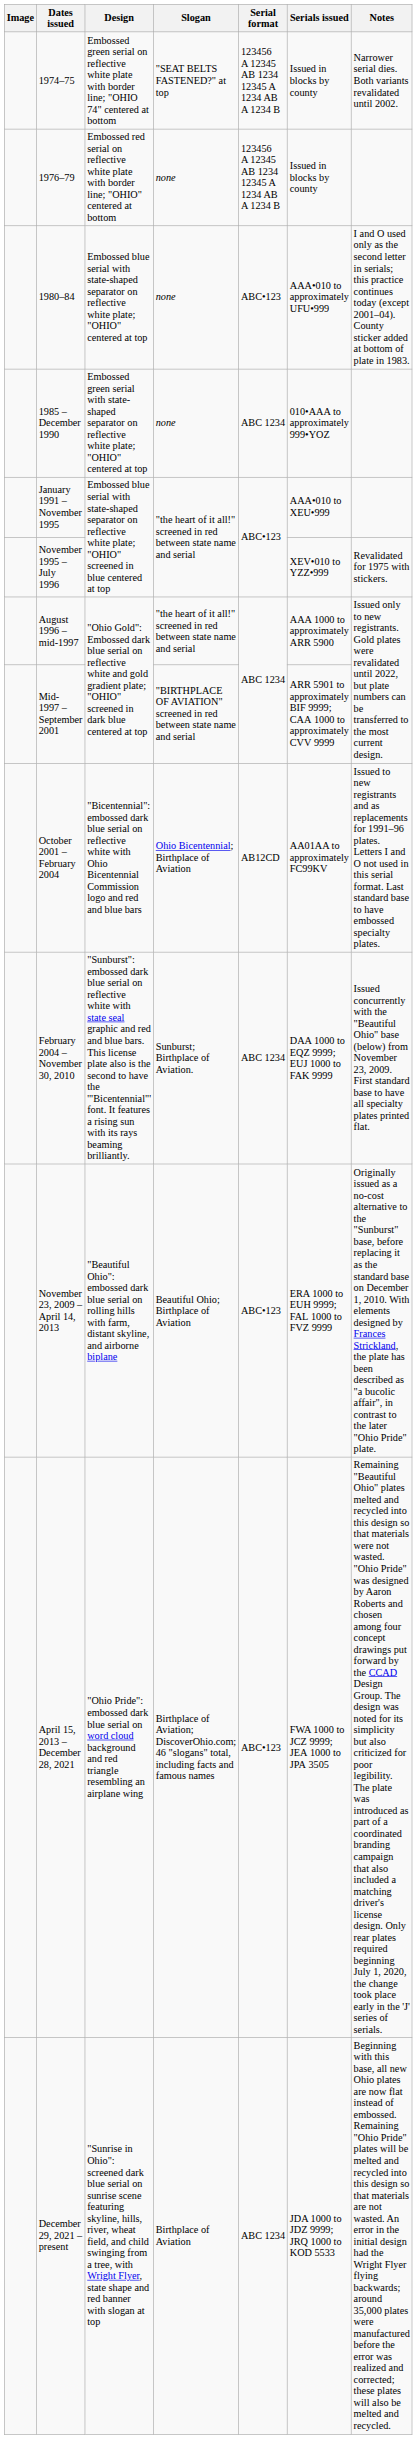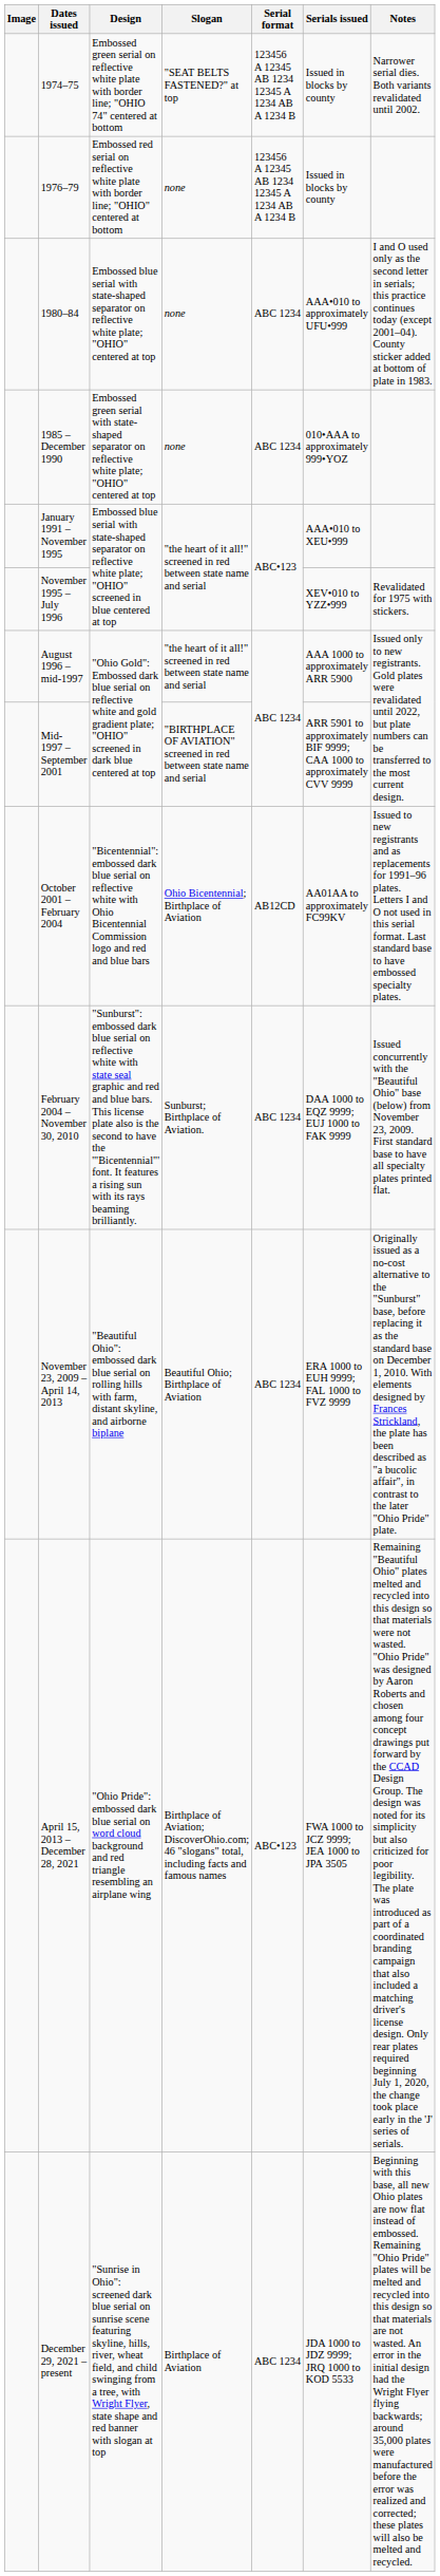 <table class="wikitable">
 <tr>
 <th>Image</th>
 <th>Dates issued</th>
 <th style="width:180px;">Design</th>
 <th style="width:120px;">Slogan</th>
 <th>Serial format</th>
 <th>Serials issued</th>
 <th>Notes</th>
 </tr>
 <tr>
 <td><br></td>
 <td>1974–75</td>
 <td>Embossed green serial on reflective white plate with border line; "OHIO 74" centered at bottom</td>
 <td>"SEAT BELTS FASTENED?" at top</td>
 <td>123456<br>A 12345<br>AB 1234<br>12345 A<br>1234 AB<br>A 1234 B</td>
 <td>Issued in blocks by county</td>
 <td>Narrower serial dies. Both variants revalidated until 2002.</td>
 </tr>
 <tr>
 <td></td>
 <td>1976–79</td>
 <td>Embossed red serial on reflective white plate with border line; "OHIO" centered at bottom</td>
 <td><em>none</em></td>
 <td>123456<br>A 12345<br>AB 1234<br>12345 A<br>1234 AB<br>A 1234 B</td>
 <td>Issued in blocks by county</td>
 <td></td>
 </tr>
 <tr>
 <td></td>
 <td>1980–84</td>
 <td>Embossed blue serial with state-shaped separator on reflective white plate; "OHIO" centered at top</td>
 <td><em>none</em></td>
-<td>ABC•123</td>
+<td>ABC 1234</td>
 <td>AAA•010 to approximately UFU•999</td>
 <td>I and O used only as the second letter in serials; this practice continues today (except 2001–04). County sticker added at bottom of plate in 1983.</td>
 </tr>
 <tr>
 <td></td>
 <td>1985 – December 1990</td>
 <td>Embossed green serial with state-shaped separator on reflective white plate; "OHIO" centered at top</td>
 <td><em>none</em></td>
 <td>ABC 1234</td>
 <td>010•AAA to approximately 999•YOZ</td>
 <td></td>
 </tr>
 <tr>
 <td></td>
 <td>January 1991 – November 1995</td>
 <td rowspan="2">Embossed blue serial with state-shaped separator on reflective white plate; "OHIO" screened in blue centered at top</td>
 <td rowspan="2">"the heart of it all!" screened in red between state name and serial</td>
 <td rowspan="2">ABC•123</td>
 <td>AAA•010 to XEU•999</td>
 <td></td>
 </tr>
 <tr>
 <td></td>
 <td>November 1995 –<br>July<br>1996</td>
 <td>XEV•010 to YZZ•999</td>
 <td>Revalidated for 1975 with stickers.</td>
 </tr>
 <tr>
 <td></td>
 <td>August 1996 –<br>mid-1997</td>
 <td rowspan="2">"Ohio Gold": Embossed dark blue serial on reflective white and gold gradient plate; "OHIO" screened in dark blue centered at top</td>
 <td>"the heart of it all!" screened in red between state name and serial</td>
 <td rowspan="2">ABC 1234</td>
 <td>AAA 1000 to approximately ARR 5900</td>
 <td rowspan="2">Issued only to new registrants. Gold plates were revalidated until 2022, but plate numbers can be transferred to the most current design.</td>
 </tr>
 <tr>
 <td></td>
 <td>Mid-1997 – September 2001</td>
 <td>"BIRTHPLACE OF AVIATION" screened in red between state name and serial</td>
 <td>ARR 5901 to approximately BIF 9999;<br>CAA 1000 to approximately CVV 9999</td>
 </tr>
 <tr>
 <td></td>
 <td>October 2001 – February 2004</td>
 <td>"Bicentennial": embossed dark blue serial on reflective white with Ohio Bicentennial Commission logo and red and blue bars</td>
 <td><a href='#'>Ohio Bicentennial</a>;<br>Birthplace of Aviation</td>
 <td>AB12CD</td>
 <td>AA01AA to approximately FC99KV</td>
 <td>Issued to new registrants and as replacements for 1991–96 plates. Letters I and O not used in this serial format. Last standard base to have embossed specialty plates.</td>
 </tr>
 <tr>
 <td></td>
 <td>February 2004 – November 30, 2010</td>
 <td>"Sunburst": embossed dark blue serial on reflective white with <a href='#'>state seal</a> graphic and red and blue bars. This license plate also is the second to have the '"Bicentennial"' font. It features a rising sun with its rays beaming brilliantly.</td>
 <td>Sunburst; Birthplace of Aviation.</td>
 <td>ABC 1234</td>
 <td>DAA 1000 to EQZ 9999;<br>EUJ 1000 to FAK 9999</td>
 <td>Issued concurrently with the "Beautiful Ohio" base (below) from November 23, 2009. First standard base to have all specialty plates printed flat.</td>
 </tr>
 <tr>
 <td></td>
 <td>November 23, 2009 – April 14, 2013</td>
 <td>"Beautiful Ohio": embossed dark blue serial on rolling hills with farm, distant skyline, and airborne <a href='#'>biplane</a></td>
 <td>Beautiful Ohio;<br>Birthplace of Aviation</td>
-<td>ABC•123</td>
+<td>ABC 1234</td>
 <td>ERA 1000 to EUH 9999;<br>FAL 1000 to FVZ 9999</td>
 <td>Originally issued as a no-cost alternative to the "Sunburst" base, before replacing it as the standard base on December 1, 2010. With elements designed by <a href='#'>Frances Strickland</a>, the plate has been described as "a bucolic affair", in contrast to the later "Ohio Pride" plate.</td>
 </tr>
 <tr>
 <td></td>
 <td>April 15, 2013 – December 28, 2021</td>
 <td>"Ohio Pride": embossed dark blue serial on <a href='#'>word cloud</a> background and red triangle resembling an airplane wing</td>
 <td>Birthplace of Aviation;<br>DiscoverOhio.com;<br>46 "slogans" total, including facts and famous names</td>
 <td>ABC•123</td>
 <td>FWA 1000 to JCZ 9999;<br>JEA 1000 to JPA 3505 </td>
 <td>Remaining "Beautiful Ohio" plates melted and recycled into this design so that materials were not wasted. "Ohio Pride" was designed by Aaron Roberts and chosen among four concept drawings put forward by the <a href='#'>CCAD</a> Design Group. The design was noted for its simplicity but also criticized for poor legibility. The plate was introduced as part of a coordinated branding campaign that also included a matching driver's license design. Only rear plates required beginning July 1, 2020, the change took place early in the 'J' series of serials.</td>
 </tr>
 <tr>
 <td></td>
 <td>December 29, 2021 – present</td>
 <td>"Sunrise in Ohio": screened dark blue serial on sunrise scene featuring skyline, hills, river, wheat field, and child swinging from a tree, with <a href='#'>Wright Flyer</a>, state shape and red banner with slogan at top</td>
 <td>Birthplace of Aviation</td>
 <td>ABC 1234</td>
 <td>JDA 1000 to JDZ 9999;<br>JRQ 1000 to<br>KOD 5533 </td>
 <td>Beginning with this base, all new Ohio plates are now flat instead of embossed. Remaining "Ohio Pride" plates will be melted and recycled into this design so that materials are not wasted. An error in the initial design had the Wright Flyer flying backwards; around 35,000 plates were manufactured before the error was realized and corrected; these plates will also be melted and recycled.</td>
 </tr>
 </table>
